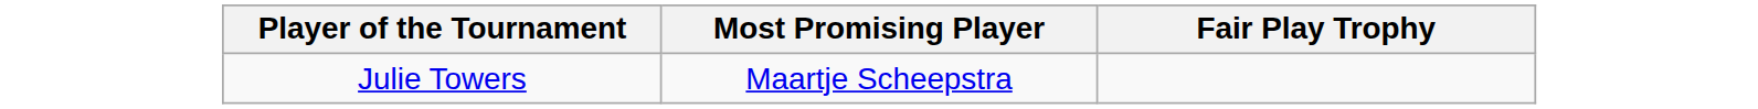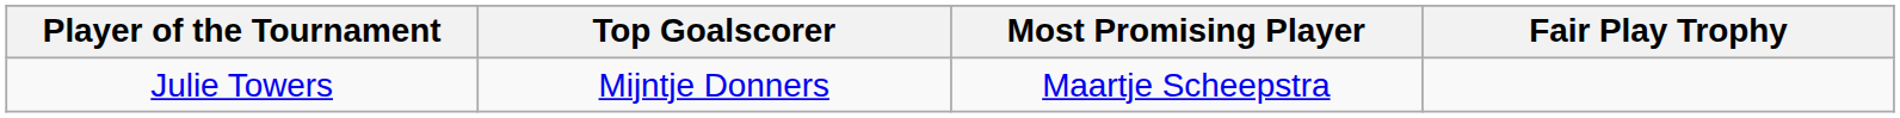 <table class=wikitable style="margin:auto; text-align:center">
 <tr>
 <th style="width: 220px;">Player of the Tournament</th>
+<th style="width: 220px;">Top Goalscorer</th>
 <th style="width: 220px;">Most Promising Player</th>
 <th style="width: 220px;">Fair Play Trophy</th>
 </tr>
 <tr>
 <td> <a href='#'>Julie Towers</a></td>
+<td> <a href='#'>Mijntje Donners</a></td>
 <td> <a href='#'>Maartje Scheepstra</a></td>
 <td></td>
 </tr>
 </table>
